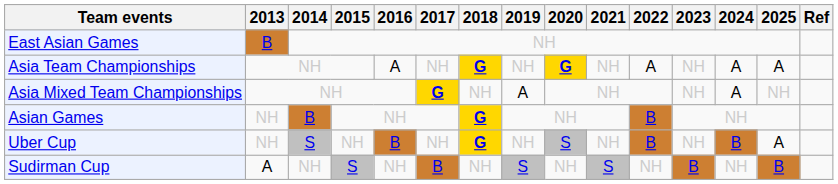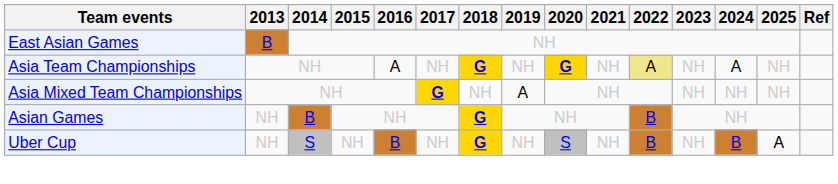 <table class="wikitable" style="font-size: 90%; text-align:center">
 <tr>
 <th>Team events</th>
 <th>2013</th>
 <th>2014</th>
 <th>2015</th>
 <th>2016</th>
 <th>2017</th>
 <th>2018</th>
 <th>2019</th>
 <th>2020</th>
 <th>2021</th>
 <th>2022</th>
 <th>2023</th>
 <th>2024</th>
 <th>2025</th>
 <th>Ref</th>
 </tr>
 <tr>
 <td bgcolor="#ECF2FF"; align="left"><a href='#'>East Asian Games</a></td>
 <td bgcolor=CD7F32><a href='#'>B</a></td>
 <td colspan="12" style=color:#ccc>NH</td>
 <td></td>
 </tr>
 <tr>
 <td bgcolor="#ECF2FF"; align="left"><a href='#'>Asia Team Championships</a></td>
 <td colspan="3" style=color:#ccc>NH</td>
 <td>A</td>
 <td style=color:#ccc>NH</td>
 <td bgcolor=gold><a href='#'><strong>G</strong></a></td>
 <td style=color:#ccc>NH</td>
 <td bgcolor=gold><a href='#'><strong>G</strong></a></td>
 <td style=color:#ccc>NH</td>
+<td style="background: khaki;">A</td>
+<td style=color:#ccc>NH</td>
 <td>A</td>
 <td style=color:#ccc>NH</td>
-<td>A</td>
-<td>A</td>
 <td></td>
 </tr>
 <tr>
 <td bgcolor="#ECF2FF"; align="left"><a href='#'>Asia Mixed Team Championships</a></td>
 <td colspan="4" style=color:#ccc>NH</td>
 <td bgcolor=gold><a href='#'><strong>G</strong></a></td>
 <td style=color:#ccc>NH</td>
 <td>A</td>
 <td colspan="3" style=color:#ccc>NH</td>
 <td style=color:#ccc>NH</td>
-<td>A</td>
+<td style=color:#ccc>NH</td>
 <td style=color:#ccc>NH</td>
 <td></td>
 </tr>
 <tr>
 <td bgcolor="#ECF2FF"; align="left"><a href='#'>Asian Games</a></td>
 <td style=color:#ccc>NH</td>
 <td bgcolor=CD7F32><a href='#'>B</a></td>
 <td colspan="3" style=color:#ccc>NH</td>
 <td bgcolor=gold><a href='#'><strong>G</strong></a></td>
 <td colspan="3" style=color:#ccc>NH</td>
 <td bgcolor=CD7F32><a href='#'>B</a></td>
 <td colspan="3" style=color:#ccc>NH</td>
 <td></td>
 </tr>
 <tr>
 <td bgcolor="#ECF2FF"; align="left"><a href='#'>Uber Cup</a></td>
 <td style=color:#ccc>NH</td>
 <td bgcolor=silver><a href='#'>S</a></td>
 <td style=color:#ccc>NH</td>
 <td bgcolor=CD7F32><a href='#'>B</a></td>
 <td style=color:#ccc>NH</td>
 <td bgcolor=gold><a href='#'><strong>G</strong></a></td>
 <td style=color:#ccc>NH</td>
 <td bgcolor=silver><a href='#'>S</a></td>
 <td style=color:#ccc>NH</td>
 <td bgcolor=CD7F32><a href='#'>B</a></td>
 <td style=color:#ccc>NH</td>
 <td bgcolor=CD7F32><a href='#'>B</a></td>
 <td>A</td>
 <td></td>
 </tr>
-<tr>
-<td bgcolor="#ECF2FF"; align="left"><a href='#'>Sudirman Cup</a></td>
-<td>A</td>
-<td style=color:#ccc>NH</td>
-<td bgcolor=silver><a href='#'>S</a></td>
-<td style=color:#ccc>NH</td>
-<td bgcolor=CD7F32><a href='#'>B</a></td>
-<td style=color:#ccc>NH</td>
-<td bgcolor=silver><a href='#'>S</a></td>
-<td style=color:#ccc>NH</td>
-<td bgcolor=silver><a href='#'>S</a></td>
-<td style=color:#ccc>NH</td>
-<td bgcolor=CD7F32><a href='#'>B</a></td>
-<td style=color:#ccc>NH</td>
-<td bgcolor=CD7F32><a href='#'>B</a></td>
-<td></td>
-</tr>
 </table>
